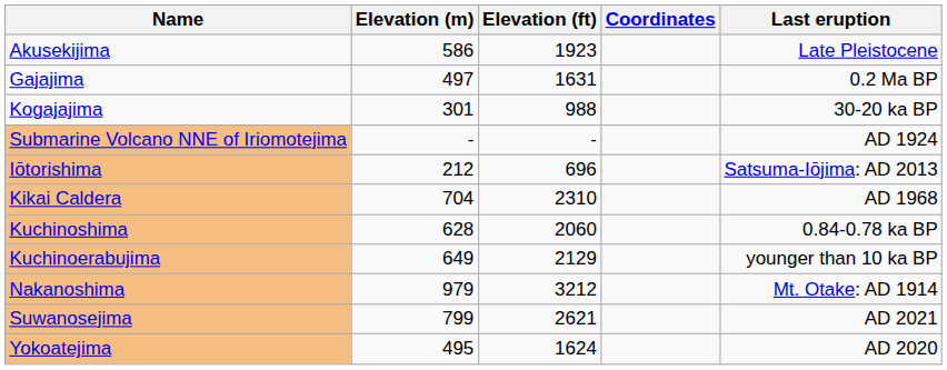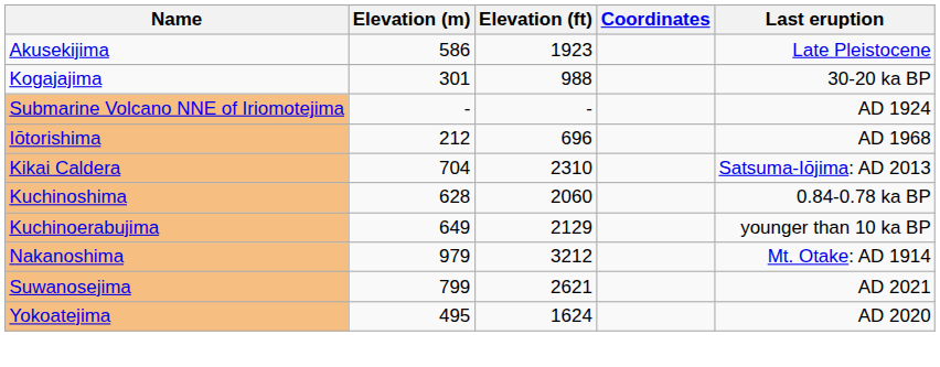 <table class="wikitable sortable">
 <tr>
 <th>Name</th>
 <th>Elevation (m)</th>
 <th>Elevation (ft)</th>
 <th><a href='#'>Coordinates</a></th>
 <th>Last eruption</th>
 </tr>
 <tr align="right">
 <td align="left"><a href='#'>Akusekijima</a></td>
 <td>586</td>
 <td>1923</td>
 <td></td>
 <td><a href='#'>Late Pleistocene</a></td>
-</tr>
-<tr align="right">
-<td align="left"><a href='#'>Gajajima</a></td>
-<td>497</td>
-<td>1631</td>
-<td></td>
-<td>0.2 Ma BP</td>
 </tr>
 <tr align="right">
 <td align="left"><a href='#'>Kogajajima</a></td>
 <td>301</td>
 <td>988</td>
 <td></td>
 <td>30-20 ka BP</td>
 </tr>
 <tr align="right">
 <td align="left" style="background-color:#F7BE81"><a href='#'>Submarine Volcano NNE of Iriomotejima</a></td>
 <td>-</td>
 <td>-</td>
 <td></td>
 <td>AD 1924</td>
 </tr>
 <tr align="right">
 <td align="left" style="background-color:#F7BE81"><a href='#'>Iōtorishima</a></td>
 <td>212</td>
 <td>696</td>
 <td></td>
-<td><a href='#'>Satsuma-Iōjima</a>: AD 2013</td>
+<td>AD 1968</td>
 </tr>
 <tr align="right">
 <td align="left" style="background-color:#F7BE81"><a href='#'>Kikai Caldera</a></td>
 <td>704</td>
 <td>2310</td>
 <td></td>
-<td>AD 1968</td>
+<td><a href='#'>Satsuma-Iōjima</a>: AD 2013</td>
 </tr>
 <tr align="right">
 <td align="left" style="background-color:#F7BE81"><a href='#'>Kuchinoshima</a></td>
 <td>628</td>
 <td>2060</td>
 <td></td>
 <td>0.84-0.78 ka BP</td>
 </tr>
 <tr align="right">
 <td align="left" style="background-color:#F7BE81"><a href='#'>Kuchinoerabujima</a></td>
 <td>649</td>
 <td>2129</td>
 <td></td>
 <td>younger than 10 ka BP</td>
 </tr>
 <tr align="right">
 <td align="left" style="background-color:#F7BE81"><a href='#'>Nakanoshima</a></td>
 <td>979</td>
 <td>3212</td>
 <td></td>
 <td><a href='#'>Mt. Otake</a>: AD 1914</td>
 </tr>
 <tr align="right">
 <td align="left" style="background-color:#F7BE81"><a href='#'>Suwanosejima</a></td>
 <td>799</td>
 <td>2621</td>
 <td></td>
 <td>AD 2021</td>
 </tr>
 <tr align="right">
 <td align="left" style="background-color:#F7BE81"><a href='#'>Yokoatejima</a></td>
 <td>495</td>
 <td>1624</td>
 <td></td>
 <td>AD 2020</td>
 </tr>
 </table>
